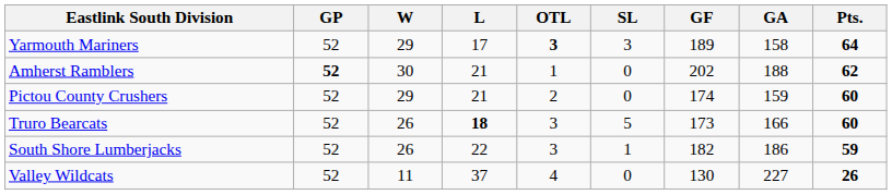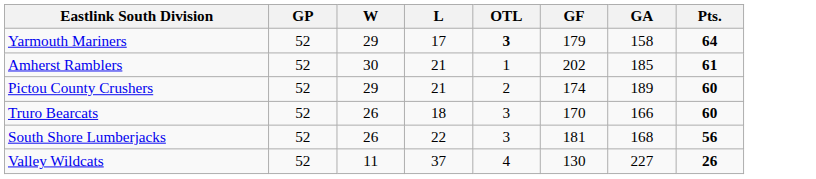 <table class="wikitable sortable">
 <tr>
 <td class="unsortable" align=center bgcolor=#F2F2F2 style="width: 16.94em"><strong>Eastlink South Division</strong></td>
 <th style="width: 4em">GP</th>
 <th style="width: 4em">W</th>
 <th style="width: 4em">L</th>
 <th style="width: 4em">OTL</th>
-<th style="width: 4em">SL</th>
 <th style="width: 4em">GF</th>
 <th style="width: 4em">GA</th>
 <th style="width: 4em">Pts.</th>
 </tr>
 <tr align=center>
 <td align=left><a href='#'>Yarmouth Mariners</a></td>
 <td> 52</td>
 <td> 29</td>
 <td> 17</td>
 <td><strong> 3</strong></td>
-<td> 3</td>
-<td> 189</td>
+<td> 179</td>
 <td> 158</td>
 <td> <strong>64</strong></td>
 </tr>
 <tr align=center>
 <td align=left><a href='#'>Amherst Ramblers</a></td>
-<td><strong>52</strong></td>
+<td>52</td>
 <td>30</td>
 <td>21</td>
 <td>1</td>
-<td>0</td>
 <td>202</td>
-<td>188</td>
-<td><strong>62</strong></td>
+<td>185</td>
+<td><strong>61</strong></td>
 </tr>
 <tr align=center>
 <td align=left><a href='#'>Pictou County Crushers</a></td>
 <td>52</td>
 <td>29</td>
 <td>21</td>
 <td>2</td>
-<td>0</td>
 <td>174</td>
-<td>159</td>
+<td>189</td>
 <td><strong>60</strong></td>
 </tr>
 <tr align=center>
 <td align=left><a href='#'>Truro Bearcats</a></td>
 <td>52</td>
 <td>26</td>
-<td><strong>18</strong></td>
+<td>18</td>
 <td>3</td>
-<td>5</td>
-<td>173</td>
+<td>170</td>
 <td>166</td>
 <td><strong>60</strong></td>
 </tr>
 <tr align=center>
 <td align=left><a href='#'>South Shore Lumberjacks</a></td>
 <td>52</td>
 <td>26</td>
 <td>22</td>
 <td>3</td>
-<td>1</td>
-<td>182</td>
-<td>186</td>
-<td><strong>59</strong></td>
+<td>181</td>
+<td>168</td>
+<td><strong>56</strong></td>
 </tr>
 <tr align=center>
 <td align=left><a href='#'>Valley Wildcats</a></td>
 <td>52</td>
 <td>11</td>
 <td>37</td>
 <td>4</td>
-<td>0</td>
 <td>130</td>
 <td>227</td>
 <td><strong>26</strong></td>
 </tr>
 </table>
